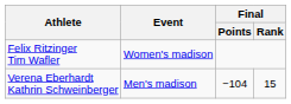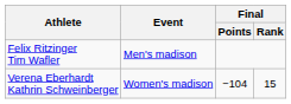 <table class="wikitable" style="font-size:90%">
 <tr>
 <th rowspan=2>Athlete</th>
 <th rowspan=2>Event</th>
 <th colspan=2>Final</th>
 </tr>
 <tr>
 <th>Points</th>
 <th>Rank</th>
 </tr>
 <tr align=center>
 <td align=left><a href='#'>Felix Ritzinger</a><br><a href='#'>Tim Wafler</a></td>
-<td align=left><a href='#'>Women's madison</a></td>
+<td align=left><a href='#'>Men's madison</a></td>
 <td colspan=2></td>
 </tr>
 <tr align=center>
 <td align=left><a href='#'>Verena Eberhardt</a><br><a href='#'>Kathrin Schweinberger</a></td>
-<td align=left><a href='#'>Men's madison</a></td>
+<td align=left><a href='#'>Women's madison</a></td>
 <td>−104</td>
 <td>15</td>
 </tr>
 </table>
